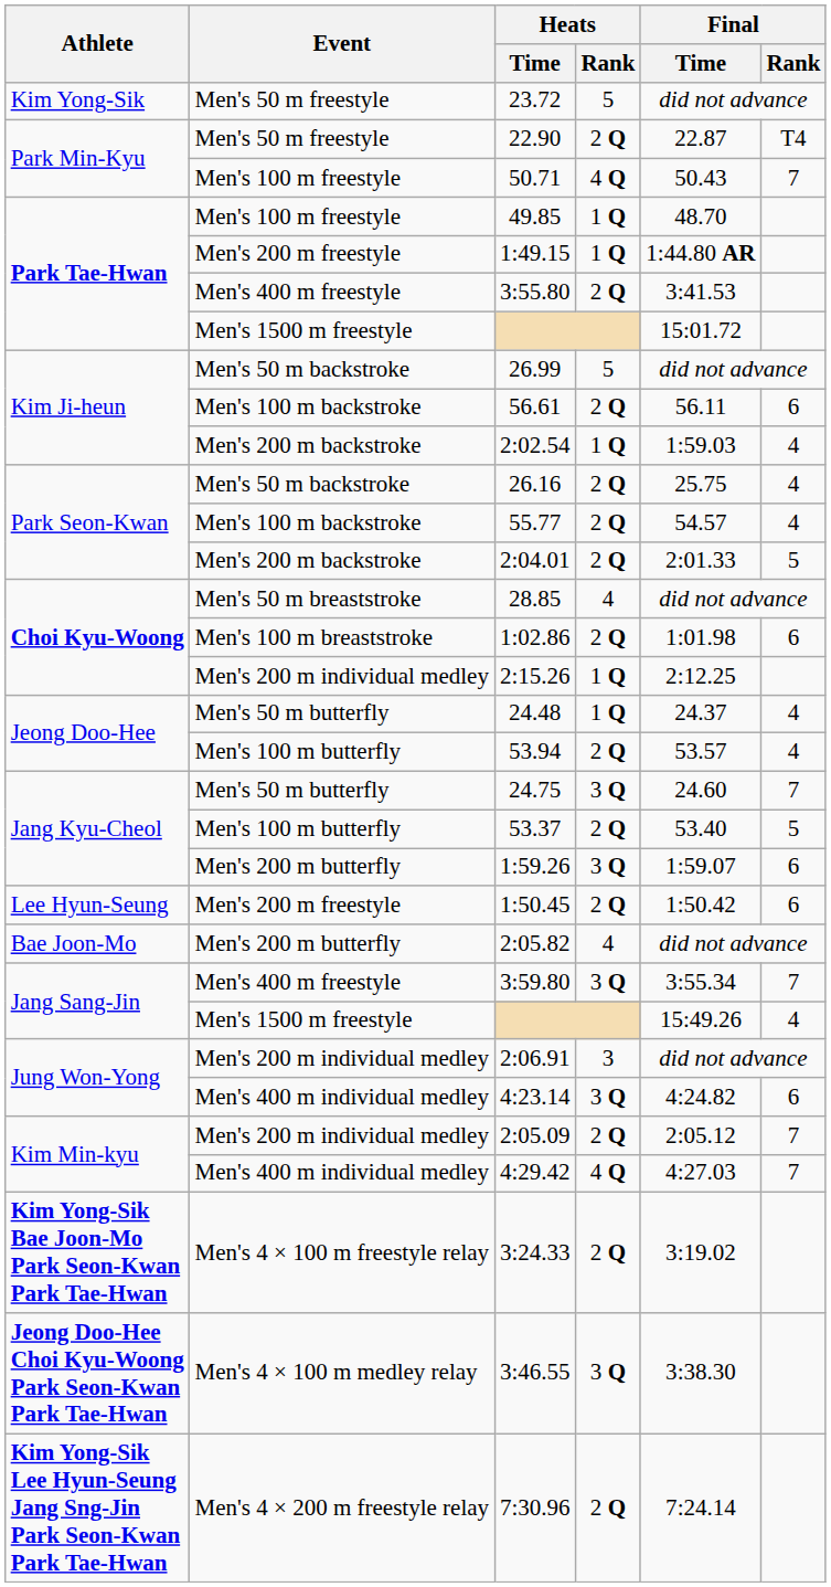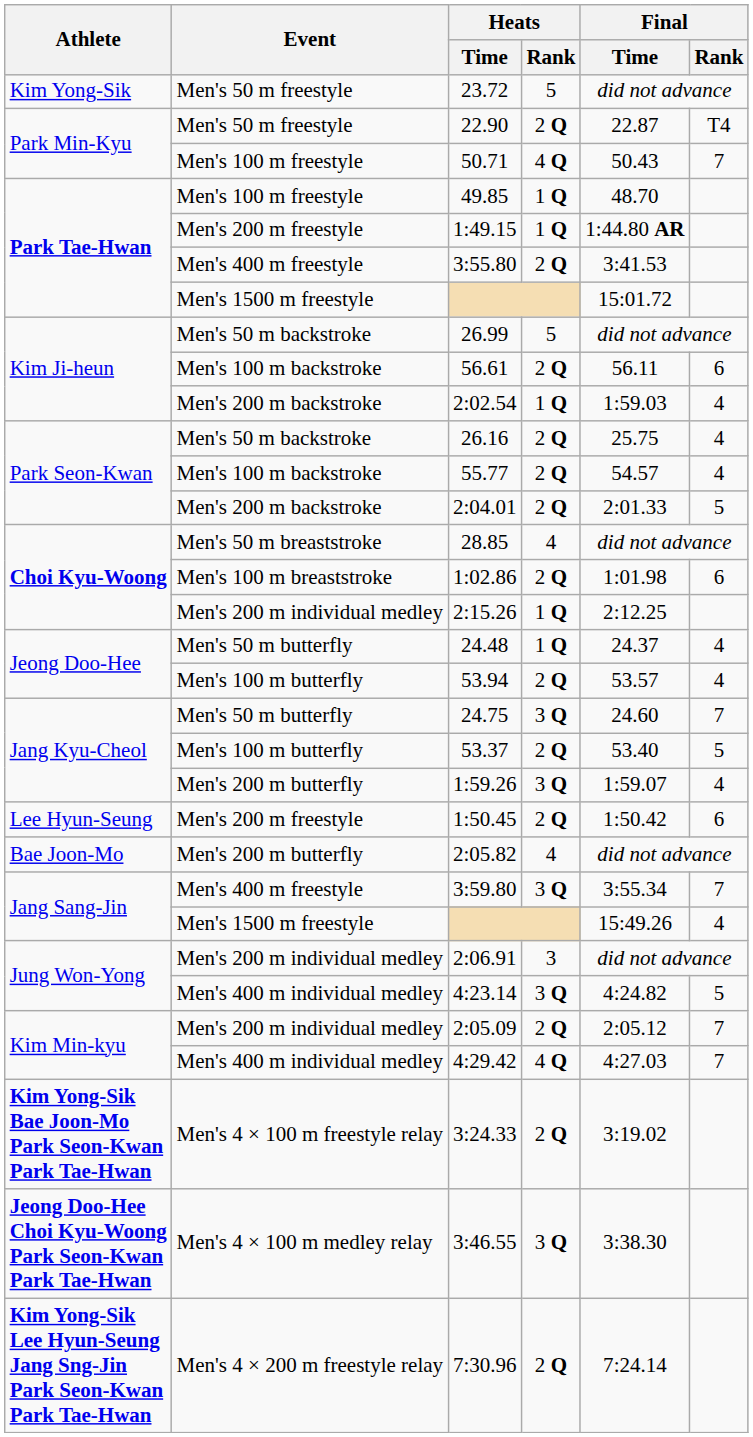 <table class="wikitable" style="font-size:90%; text-align:center;">
 <tr>
 <th rowspan="2">Athlete</th>
 <th rowspan="2">Event</th>
 <th colspan="2">Heats</th>
 <th colspan="2">Final</th>
 </tr>
 <tr>
 <th>Time</th>
 <th>Rank</th>
 <th>Time</th>
 <th>Rank</th>
 </tr>
 <tr>
 <td align=left><a href='#'>Kim Yong-Sik</a></td>
 <td align=left>Men's 50 m freestyle</td>
 <td>23.72</td>
 <td>5</td>
 <td colspan=2><em>did not advance</em></td>
 </tr>
 <tr>
 <td align=left rowspan=2><a href='#'>Park Min-Kyu</a></td>
 <td align=left>Men's 50 m freestyle</td>
 <td>22.90</td>
 <td>2 <strong>Q</strong></td>
 <td>22.87</td>
 <td>T4</td>
 </tr>
 <tr>
 <td align=left>Men's 100 m freestyle</td>
 <td>50.71</td>
 <td>4 <strong>Q</strong></td>
 <td>50.43</td>
 <td>7</td>
 </tr>
 <tr>
 <td align=left rowspan=4><strong><a href='#'>Park Tae-Hwan</a></strong></td>
 <td align=left>Men's 100 m freestyle</td>
 <td>49.85</td>
 <td>1 <strong>Q</strong></td>
 <td>48.70</td>
 <td></td>
 </tr>
 <tr>
 <td align=left>Men's 200 m freestyle</td>
 <td>1:49.15</td>
 <td>1 <strong>Q</strong></td>
 <td>1:44.80 <strong>AR</strong></td>
 <td></td>
 </tr>
 <tr>
 <td align=left>Men's 400 m freestyle</td>
 <td>3:55.80</td>
 <td>2 <strong>Q</strong></td>
 <td>3:41.53</td>
 <td></td>
 </tr>
 <tr>
 <td align=left>Men's 1500 m freestyle</td>
 <td colspan=2 bgcolor=wheat></td>
 <td>15:01.72</td>
 <td></td>
 </tr>
 <tr>
 <td align=left rowspan=3><a href='#'>Kim Ji-heun</a></td>
 <td align=left>Men's 50 m backstroke</td>
 <td>26.99</td>
 <td>5</td>
 <td colspan=2><em>did not advance</em></td>
 </tr>
 <tr>
 <td align=left>Men's 100 m backstroke</td>
 <td>56.61</td>
 <td>2 <strong>Q</strong></td>
 <td>56.11</td>
 <td>6</td>
 </tr>
 <tr>
 <td align=left>Men's 200 m backstroke</td>
 <td>2:02.54</td>
 <td>1 <strong>Q</strong></td>
 <td>1:59.03</td>
 <td>4</td>
 </tr>
 <tr>
 <td align=left rowspan=3><a href='#'>Park Seon-Kwan</a></td>
 <td align=left>Men's 50 m backstroke</td>
 <td>26.16</td>
 <td>2 <strong>Q</strong></td>
 <td>25.75</td>
 <td>4</td>
 </tr>
 <tr>
 <td align=left>Men's 100 m backstroke</td>
 <td>55.77</td>
 <td>2 <strong>Q</strong></td>
 <td>54.57</td>
 <td>4</td>
 </tr>
 <tr>
 <td align=left>Men's 200 m backstroke</td>
 <td>2:04.01</td>
 <td>2 <strong>Q</strong></td>
 <td>2:01.33</td>
 <td>5</td>
 </tr>
 <tr>
 <td align=left rowspan=3><strong><a href='#'>Choi Kyu-Woong</a></strong></td>
 <td align=left>Men's 50 m breaststroke</td>
 <td>28.85</td>
 <td>4</td>
 <td colspan=2><em>did not advance</em></td>
 </tr>
 <tr>
 <td align=left>Men's 100 m breaststroke</td>
 <td>1:02.86</td>
 <td>2 <strong>Q</strong></td>
 <td>1:01.98</td>
 <td>6</td>
 </tr>
 <tr>
 <td align=left>Men's 200 m individual medley</td>
 <td>2:15.26</td>
 <td>1 <strong>Q</strong></td>
 <td>2:12.25</td>
 <td></td>
 </tr>
 <tr>
 <td align=left rowspan=2><a href='#'>Jeong Doo-Hee</a></td>
 <td align=left>Men's 50 m butterfly</td>
 <td>24.48</td>
 <td>1 <strong>Q</strong></td>
 <td>24.37</td>
 <td>4</td>
 </tr>
 <tr>
 <td align=left>Men's 100 m butterfly</td>
 <td>53.94</td>
 <td>2 <strong>Q</strong></td>
 <td>53.57</td>
 <td>4</td>
 </tr>
 <tr>
 <td align=left rowspan=3><a href='#'>Jang Kyu-Cheol</a></td>
 <td align=left>Men's 50 m butterfly</td>
 <td>24.75</td>
 <td>3 <strong>Q</strong></td>
 <td>24.60</td>
 <td>7</td>
 </tr>
 <tr>
 <td align=left>Men's 100 m butterfly</td>
 <td>53.37</td>
 <td>2 <strong>Q</strong></td>
 <td>53.40</td>
 <td>5</td>
 </tr>
 <tr>
 <td align=left>Men's 200 m butterfly</td>
 <td>1:59.26</td>
 <td>3 <strong>Q</strong></td>
 <td>1:59.07</td>
-<td>6</td>
+<td>4</td>
 </tr>
 <tr>
 <td align=left><a href='#'>Lee Hyun-Seung</a></td>
 <td align=left>Men's 200 m freestyle</td>
 <td>1:50.45</td>
 <td>2 <strong>Q</strong></td>
 <td>1:50.42</td>
 <td>6</td>
 </tr>
 <tr>
 <td align=left><a href='#'>Bae Joon-Mo</a></td>
 <td align=left>Men's 200 m butterfly</td>
 <td>2:05.82</td>
 <td>4</td>
 <td colspan=2><em>did not advance</em></td>
 </tr>
 <tr>
 <td align=left rowspan=2><a href='#'>Jang Sang-Jin</a></td>
 <td align=left>Men's 400 m freestyle</td>
 <td>3:59.80</td>
 <td>3 <strong>Q</strong></td>
 <td>3:55.34</td>
 <td>7</td>
 </tr>
 <tr>
 <td align=left>Men's 1500 m freestyle</td>
 <td colspan=2 bgcolor=wheat></td>
 <td>15:49.26</td>
 <td>4</td>
 </tr>
 <tr>
 <td align=left rowspan=2><a href='#'>Jung Won-Yong</a></td>
 <td align=left>Men's 200 m individual medley</td>
 <td>2:06.91</td>
 <td>3</td>
 <td colspan=2><em>did not advance</em></td>
 </tr>
 <tr>
 <td align=left>Men's 400 m individual medley</td>
 <td>4:23.14</td>
 <td>3 <strong>Q</strong></td>
 <td>4:24.82</td>
-<td>6</td>
+<td>5</td>
 </tr>
 <tr>
 <td align=left rowspan=2><a href='#'>Kim Min-kyu</a></td>
 <td align=left>Men's 200 m individual medley</td>
 <td>2:05.09</td>
 <td>2 <strong>Q</strong></td>
 <td>2:05.12</td>
 <td>7</td>
 </tr>
 <tr>
 <td align=left>Men's 400 m individual medley</td>
 <td>4:29.42</td>
 <td>4 <strong>Q</strong></td>
 <td>4:27.03</td>
 <td>7</td>
 </tr>
 <tr>
 <td align=left><strong><a href='#'>Kim Yong-Sik</a><br><a href='#'>Bae Joon-Mo</a><br><a href='#'>Park Seon-Kwan</a><br><a href='#'>Park Tae-Hwan</a></strong></td>
 <td align=left>Men's 4 × 100 m freestyle relay</td>
 <td>3:24.33</td>
 <td>2 <strong>Q</strong></td>
 <td>3:19.02</td>
 <td></td>
 </tr>
 <tr>
 <td align=left><strong><a href='#'>Jeong Doo-Hee</a><br><a href='#'>Choi Kyu-Woong</a><br><a href='#'>Park Seon-Kwan</a><br><a href='#'>Park Tae-Hwan</a></strong></td>
 <td align=left>Men's 4 × 100 m medley relay</td>
 <td>3:46.55</td>
 <td>3 <strong>Q</strong></td>
 <td>3:38.30</td>
 <td></td>
 </tr>
 <tr>
 <td align=left><strong><a href='#'>Kim Yong-Sik</a><br><a href='#'>Lee Hyun-Seung</a><br><a href='#'>Jang Sng-Jin</a><br><a href='#'>Park Seon-Kwan</a><br><a href='#'>Park Tae-Hwan</a></strong></td>
 <td align=left>Men's 4 × 200 m freestyle relay</td>
 <td>7:30.96</td>
 <td>2 <strong>Q</strong></td>
 <td>7:24.14</td>
 <td></td>
 </tr>
 </table>
